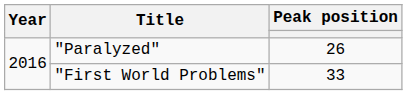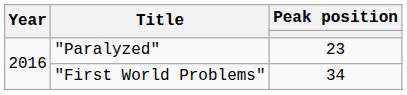 <table class="wikitable" style="text-align:center;">
 <tr>
 <th rowspan="2">Year</th>
 <th rowspan="2">Title</th>
 <th colspan="2">Peak position</th>
 </tr>
 <tr style="font-size:smaller;">
 <th></th>
 </tr>
 <tr>
 <td rowspan="2">2016</td>
 <td align="left">"Paralyzed"</td>
-<td>26</td>
+<td>23</td>
 </tr>
 <tr>
 <td align="left">"First World Problems"</td>
-<td>33</td>
+<td>34</td>
 </tr>
 </table>
